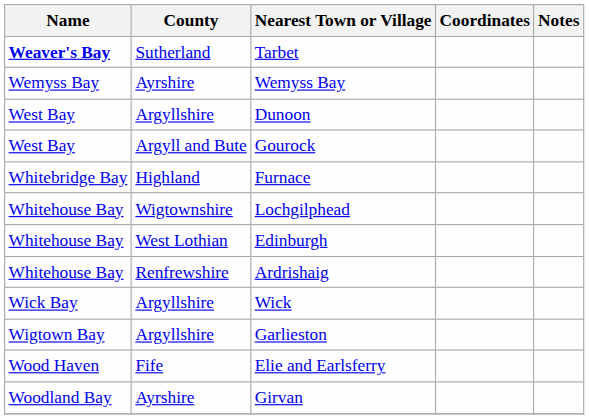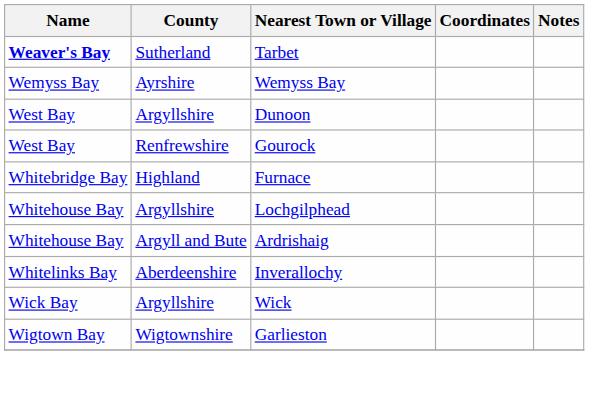 <table class="wikitable sortable" style="table-layout:fixed;background-color:#FEFEFE;font-size:95%;padding:0.30em;line-height:1.35em;">
 <tr>
 <th scope="col">Name</th>
 <th scope="col">County</th>
 <th scope="col">Nearest Town or Village</th>
 <th scope="col" data-sort-type="number">Coordinates</th>
 <th scope="col">Notes</th>
 </tr>
 <tr>
 <td><strong><a href='#'>Weaver's Bay</a></strong></td>
 <td><a href='#'>Sutherland</a></td>
 <td><a href='#'>Tarbet</a></td>
 <td></td>
 <td></td>
 </tr>
 <tr>
 <td><a href='#'>Wemyss Bay</a></td>
 <td><a href='#'>Ayrshire</a></td>
 <td><a href='#'>Wemyss Bay</a></td>
 <td></td>
 <td></td>
 </tr>
 <tr>
 <td><a href='#'>West Bay</a></td>
 <td><a href='#'>Argyllshire</a></td>
 <td><a href='#'>Dunoon</a></td>
 <td></td>
 <td></td>
 </tr>
 <tr>
 <td><a href='#'>West Bay</a></td>
-<td><a href='#'>Argyll and Bute</a></td>
+<td><a href='#'>Renfrewshire</a></td>
 <td><a href='#'>Gourock</a></td>
 <td></td>
 <td></td>
 </tr>
 <tr>
 <td><a href='#'>Whitebridge Bay</a></td>
 <td><a href='#'>Highland</a></td>
 <td><a href='#'>Furnace</a></td>
 <td></td>
 <td></td>
 </tr>
 <tr>
 <td><a href='#'>Whitehouse Bay</a></td>
-<td><a href='#'>Wigtownshire</a></td>
+<td><a href='#'>Argyllshire</a></td>
 <td><a href='#'>Lochgilphead</a></td>
 <td></td>
 <td></td>
 </tr>
 <tr>
 <td><a href='#'>Whitehouse Bay</a></td>
-<td><a href='#'>West Lothian</a></td>
-<td><a href='#'>Edinburgh</a></td>
+<td><a href='#'>Argyll and Bute</a></td>
+<td><a href='#'>Ardrishaig</a></td>
 <td></td>
 <td></td>
 </tr>
 <tr>
-<td><a href='#'>Whitehouse Bay</a></td>
-<td><a href='#'>Renfrewshire</a></td>
-<td><a href='#'>Ardrishaig</a></td>
+<td><a href='#'>Whitelinks Bay</a></td>
+<td><a href='#'>Aberdeenshire</a></td>
+<td><a href='#'>Inverallochy</a></td>
 <td></td>
 <td></td>
 </tr>
 <tr>
 <td><a href='#'>Wick Bay</a></td>
 <td><a href='#'>Argyllshire</a></td>
 <td><a href='#'>Wick</a></td>
 <td></td>
 <td></td>
 </tr>
 <tr>
 <td><a href='#'>Wigtown Bay</a></td>
-<td><a href='#'>Argyllshire</a></td>
+<td><a href='#'>Wigtownshire</a></td>
 <td><a href='#'>Garlieston</a></td>
-<td></td>
-<td></td>
-</tr>
-<tr>
-<td><a href='#'>Wood Haven</a></td>
-<td><a href='#'>Fife</a></td>
-<td><a href='#'>Elie and Earlsferry</a></td>
-<td></td>
-<td></td>
-</tr>
-<tr>
-<td><a href='#'>Woodland Bay</a></td>
-<td><a href='#'>Ayrshire</a></td>
-<td><a href='#'>Girvan</a></td>
 <td></td>
 <td></td>
 </tr>
 <tr>
 </tr>
 </table>
